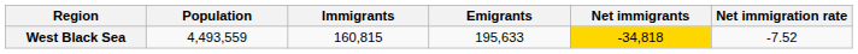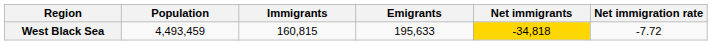 <table class="wikitable">
 <tr>
 <th style="width:120pt;">Region</th>
 <th style="width:120pt;">Population</th>
 <th style="width:120pt;">Immigrants</th>
 <th style="width:120pt;">Emigrants</th>
 <th style="width:120pt;">Net immigrants</th>
 <th style="width:120pt;">Net immigration rate</th>
 </tr>
 <tr>
 <th style="width:120pt;">West Black Sea</th>
-<td style="text-align:center;">4,493,559</td>
+<td style="text-align:center;">4,493,459</td>
 <td style="text-align:center;">160,815</td>
 <td style="text-align:center;">195,633</td>
 <td style="background: gold; text-align:center;">-34,818</td>
-<td style="text-align:center;">-7.52</td>
+<td style="text-align:center;">-7.72</td>
 </tr>
 </table>
